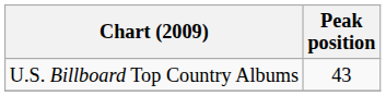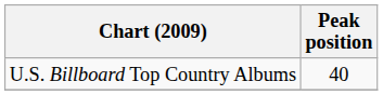 <table class="wikitable">
 <tr>
 <th>Chart (2009)</th>
 <th>Peak<br>position</th>
 </tr>
 <tr>
 <td>U.S. <em>Billboard</em> Top Country Albums</td>
-<td align="center">43</td>
+<td align="center">40</td>
 </tr>
 <tr>
 </tr>
 </table>
